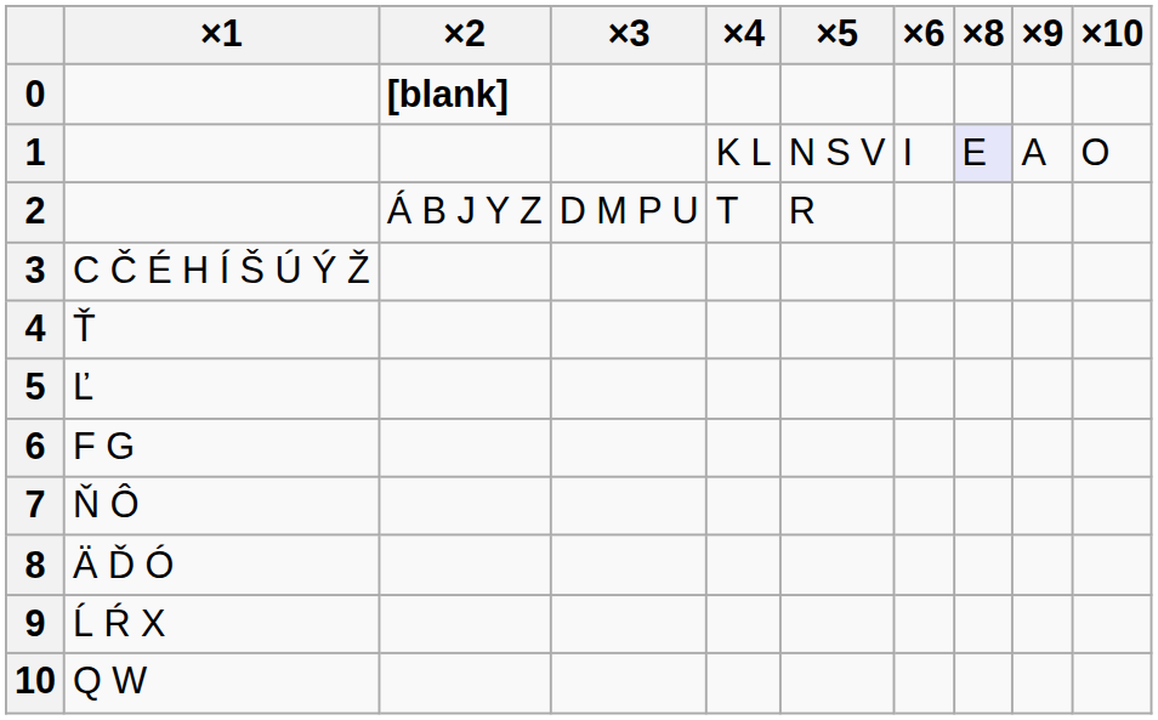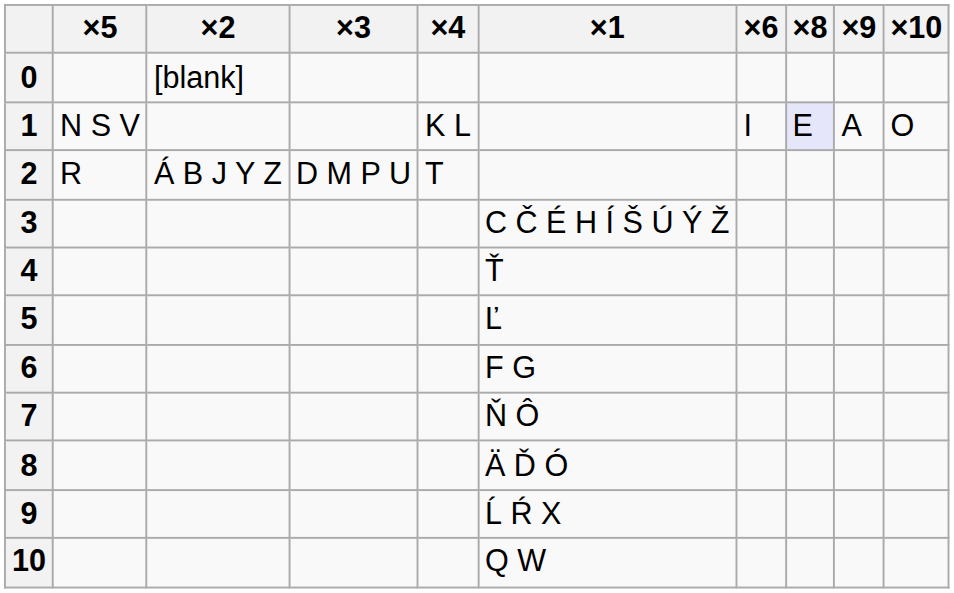 <table class="wikitable floatright">
 <tr>
 <th></th>
-<th>×1</th>
+<th>×5</th>
 <th>×2</th>
 <th>×3</th>
 <th>×4</th>
-<th>×5</th>
+<th>×1</th>
 <th>×6</th>
 <th>×8</th>
 <th>×9</th>
 <th>×10</th>
 </tr>
 <tr>
 <th>0</th>
 <td></td>
-<td><strong>[blank]</strong></td>
+<td>[blank]</td>
 <td></td>
 <td></td>
 <td></td>
 <td></td>
 <td></td>
 <td></td>
 <td></td>
 </tr>
 <tr>
 <th>1</th>
-<td></td>
+<td>N S V</td>
 <td></td>
 <td></td>
 <td>K L</td>
-<td>N S V</td>
+<td></td>
 <td>I</td>
 <td style="background: lavender;">E</td>
 <td>A</td>
 <td>O</td>
 </tr>
 <tr>
 <th>2</th>
-<td></td>
+<td>R</td>
 <td>Á B J Y Z</td>
 <td>D M P U</td>
 <td>T</td>
-<td>R</td>
+<td></td>
 <td></td>
 <td></td>
 <td></td>
 <td></td>
 </tr>
 <tr>
 <th>3</th>
-<td>C Č É H Í Š Ú Ý Ž</td>
 <td></td>
 <td></td>
 <td></td>
 <td></td>
+<td>C Č É H Í Š Ú Ý Ž</td>
 <td></td>
 <td></td>
 <td></td>
 <td></td>
 </tr>
 <tr>
 <th>4</th>
-<td>Ť</td>
 <td></td>
 <td></td>
 <td></td>
 <td></td>
+<td>Ť</td>
 <td></td>
 <td></td>
 <td></td>
 <td></td>
 </tr>
 <tr>
 <th>5</th>
-<td>Ľ</td>
 <td></td>
 <td></td>
 <td></td>
 <td></td>
+<td>Ľ</td>
 <td></td>
 <td></td>
 <td></td>
 <td></td>
 </tr>
 <tr>
 <th>6</th>
-<td>F G</td>
 <td></td>
 <td></td>
 <td></td>
 <td></td>
+<td>F G</td>
 <td></td>
 <td></td>
 <td></td>
 <td></td>
 </tr>
 <tr>
 <th>7</th>
-<td>Ň Ô</td>
 <td></td>
 <td></td>
 <td></td>
 <td></td>
+<td>Ň Ô</td>
 <td></td>
 <td></td>
 <td></td>
 <td></td>
 </tr>
 <tr>
 <th>8</th>
-<td>Ä Ď Ó</td>
 <td></td>
 <td></td>
 <td></td>
 <td></td>
+<td>Ä Ď Ó</td>
 <td></td>
 <td></td>
 <td></td>
 <td></td>
 </tr>
 <tr>
 <th>9</th>
-<td>Ĺ Ŕ X</td>
 <td></td>
 <td></td>
 <td></td>
 <td></td>
+<td>Ĺ Ŕ X</td>
 <td></td>
 <td></td>
 <td></td>
 <td></td>
 </tr>
 <tr>
 <th>10</th>
-<td>Q W</td>
 <td></td>
 <td></td>
 <td></td>
 <td></td>
+<td>Q W</td>
 <td></td>
 <td></td>
 <td></td>
 <td></td>
 </tr>
 </table>
